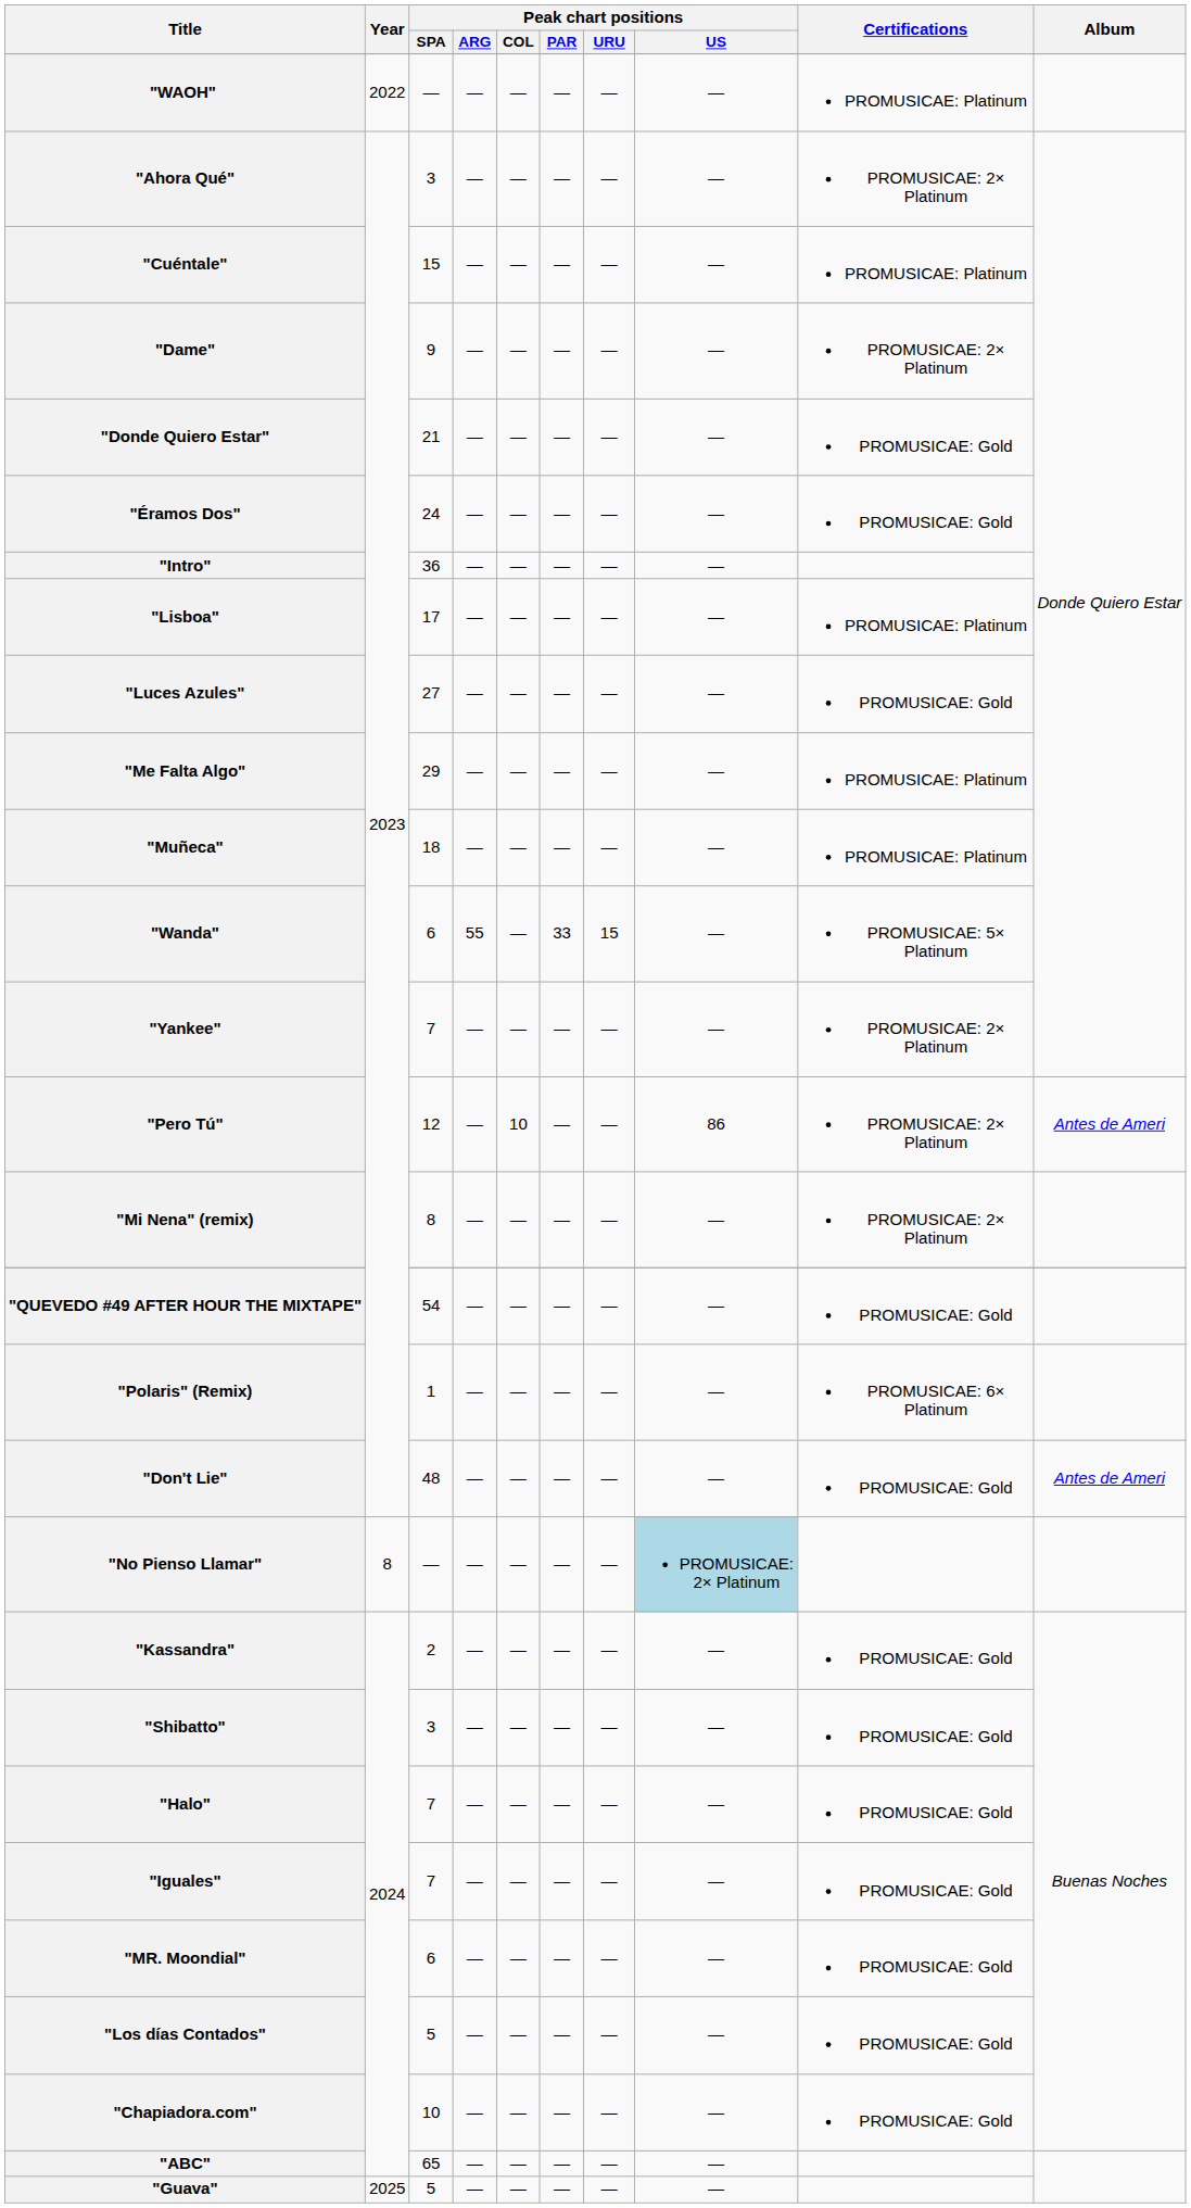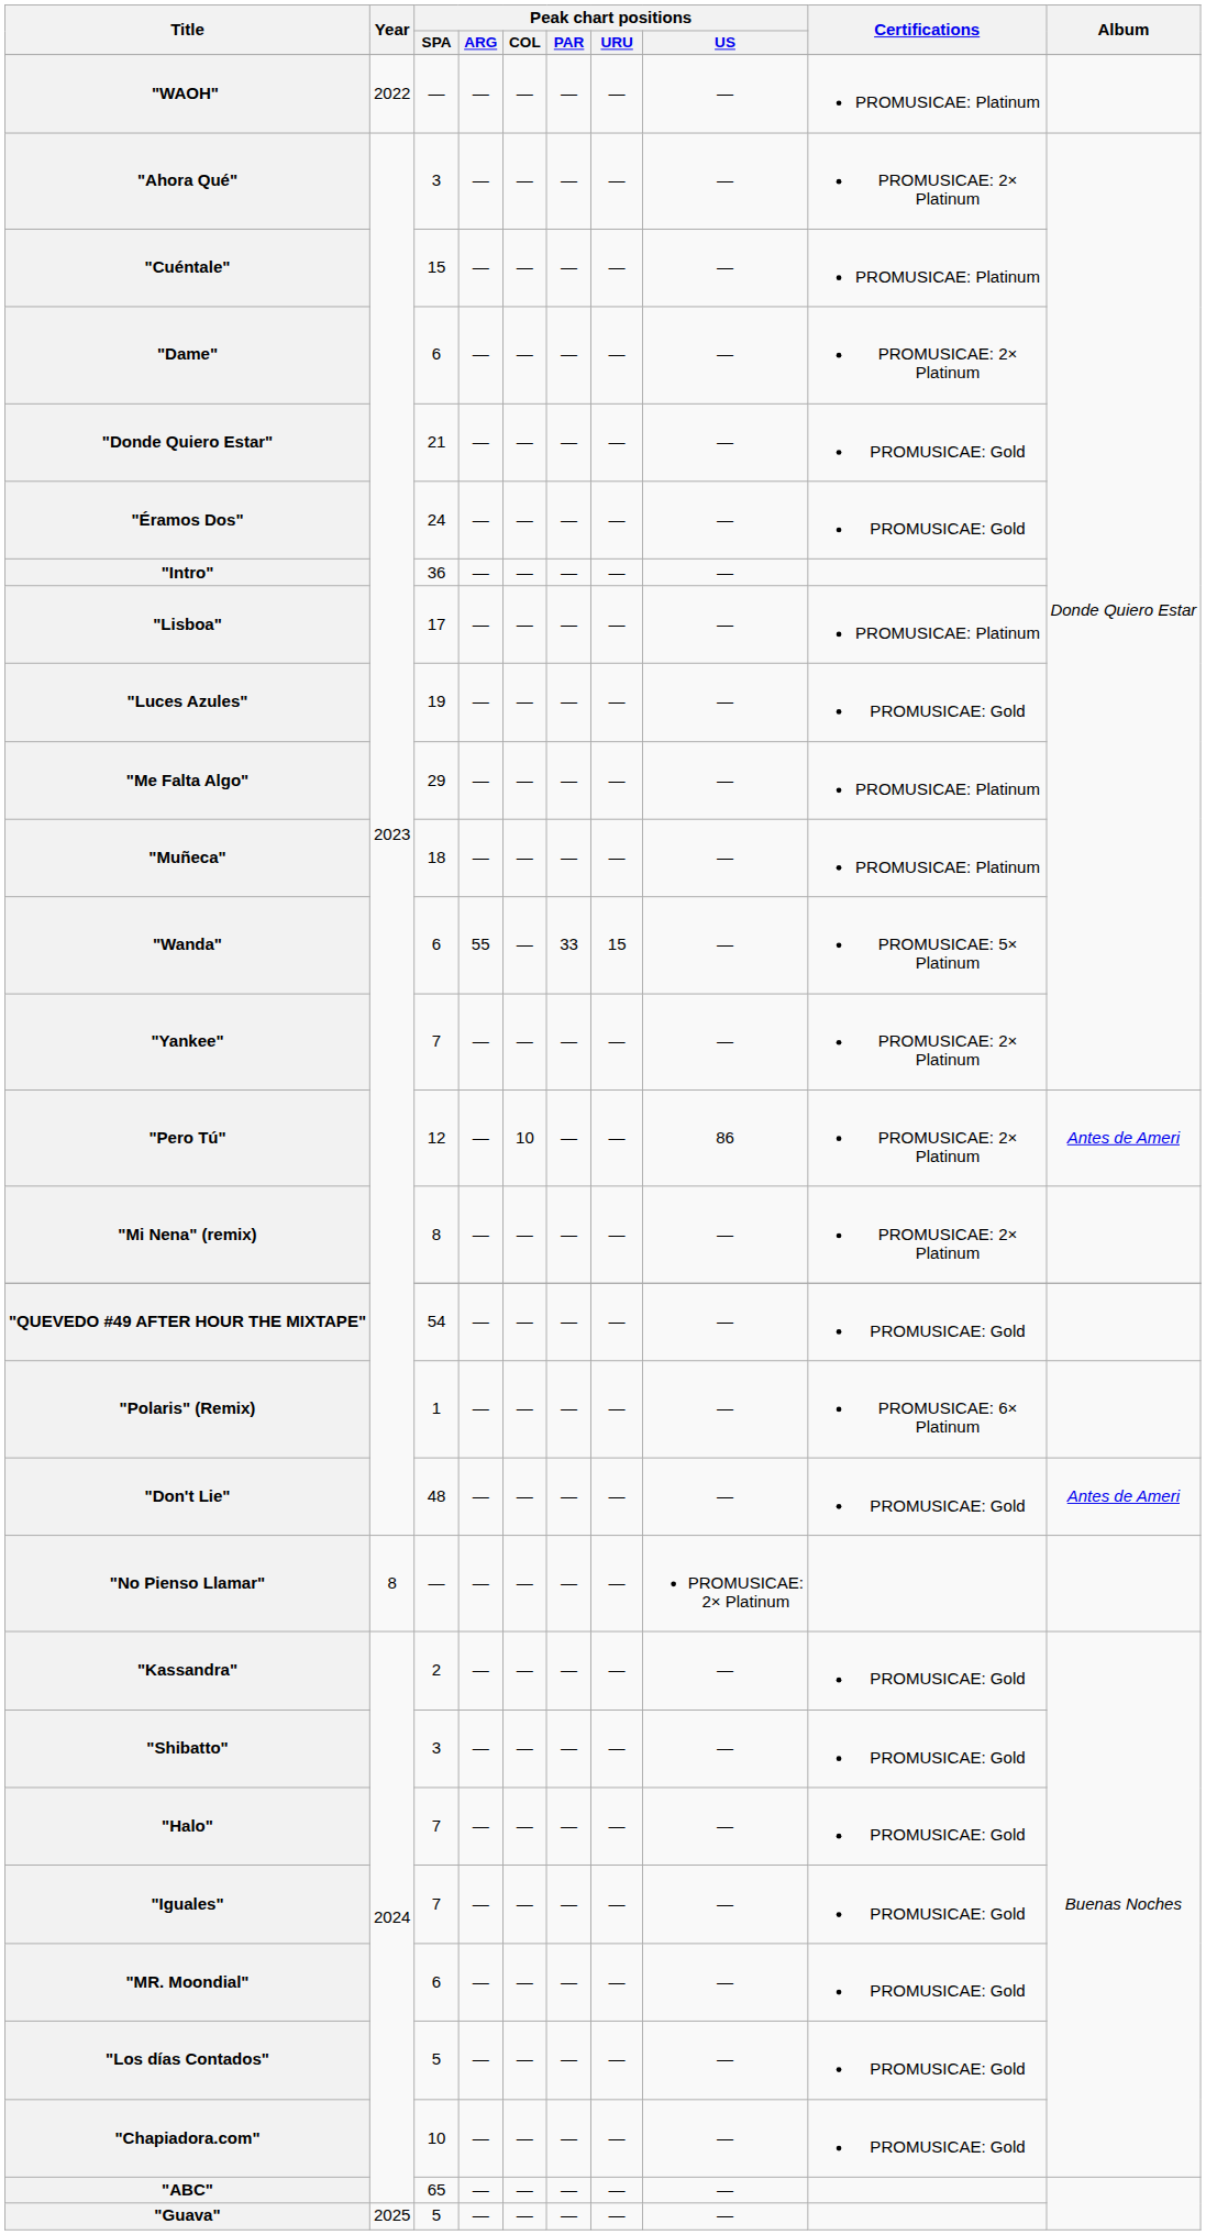 <table class="wikitable plainrowheaders" style="text-align:center">
 <tr>
 <th scope="col" rowspan="2">Title</th>
 <th scope="col" rowspan="2" style="width:1em">Year</th>
 <th scope="col" colspan="6">Peak chart positions</th>
 <th scope="col" rowspan="2" style="width:14em;"><a href='#'>Certifications</a></th>
 <th scope="col" rowspan="2">Album</th>
 </tr>
 <tr>
 <th scope="col" style="width:2.5em;font-size:90%">SPA<br></th>
 <th scope="col" style="width:2.5em;font-size:90%"><a href='#'>ARG</a><br></th>
 <th scope="col" style="width:2.5em;font-size:90%">COL<br></th>
 <th scope="col" style="width:2.5em;font-size:90%"><a href='#'>PAR</a><br></th>
 <th scope="col" style="width:3em;font-size:90%;"><a href='#'>URU</a><br></th>
 <th scope="col" style="width:2.5em;font-size:90%"><a href='#'>US</a><br></th>
 </tr>
 <tr>
 </tr>
 <tr>
 <th scope="row">"WAOH" </th>
 <td rowspan="1">2022</td>
 <td>—</td>
 <td>—</td>
 <td>—</td>
 <td>—</td>
 <td>—</td>
 <td>—</td>
 <td><br><ul><li>PROMUSICAE: Platinum</li></ul></td>
 <td></td>
 </tr>
 <tr>
 <th scope="row">"Ahora Qué"</th>
 <td rowspan="18">2023</td>
 <td>3</td>
 <td>—</td>
 <td>—</td>
 <td>—</td>
 <td>—</td>
 <td>—</td>
 <td><br><ul><li>PROMUSICAE: 2× Platinum</li></ul></td>
 <td rowspan="12"><em>Donde Quiero Estar</em></td>
 </tr>
 <tr>
 <th scope="row">"Cuéntale"</th>
 <td>15</td>
 <td>—</td>
 <td>—</td>
 <td>—</td>
 <td>—</td>
 <td>—</td>
 <td><br><ul><li>PROMUSICAE: Platinum</li></ul></td>
 </tr>
 <tr>
 <th scope="row">"Dame"</th>
-<td>9</td>
+<td>6</td>
 <td>—</td>
 <td>—</td>
 <td>—</td>
 <td>—</td>
 <td>—</td>
 <td><br><ul><li>PROMUSICAE: 2× Platinum</li></ul></td>
 </tr>
 <tr>
 <th scope="row">"Donde Quiero Estar"</th>
 <td>21</td>
 <td>—</td>
 <td>—</td>
 <td>—</td>
 <td>—</td>
 <td>—</td>
 <td><br><ul><li>PROMUSICAE: Gold</li></ul></td>
 </tr>
 <tr>
 <th scope="row">"Éramos Dos"</th>
 <td>24</td>
 <td>—</td>
 <td>—</td>
 <td>—</td>
 <td>—</td>
 <td>—</td>
 <td><br><ul><li>PROMUSICAE: Gold</li></ul></td>
 </tr>
 <tr>
 <th scope="row">"Intro"</th>
 <td>36</td>
 <td>—</td>
 <td>—</td>
 <td>—</td>
 <td>—</td>
 <td>—</td>
 <td></td>
 </tr>
 <tr>
 <th scope="row">"Lisboa"</th>
 <td>17</td>
 <td>—</td>
 <td>—</td>
 <td>—</td>
 <td>—</td>
 <td>—</td>
 <td><br><ul><li>PROMUSICAE: Platinum</li></ul></td>
 </tr>
 <tr>
 <th scope="row">"Luces Azules"</th>
-<td>27</td>
+<td>19</td>
 <td>—</td>
 <td>—</td>
 <td>—</td>
 <td>—</td>
 <td>—</td>
 <td><br><ul><li>PROMUSICAE: Gold</li></ul></td>
 </tr>
 <tr>
 <th scope="row">"Me Falta Algo"</th>
 <td>29</td>
 <td>—</td>
 <td>—</td>
 <td>—</td>
 <td>—</td>
 <td>—</td>
 <td><br><ul><li>PROMUSICAE: Platinum</li></ul></td>
 </tr>
 <tr>
 <th scope="row">"Muñeca"</th>
 <td>18</td>
 <td>—</td>
 <td>—</td>
 <td>—</td>
 <td>—</td>
 <td>—</td>
 <td><br><ul><li>PROMUSICAE: Platinum</li></ul></td>
 </tr>
 <tr>
 <th scope="row">"Wanda"</th>
 <td>6</td>
 <td>55</td>
 <td>—</td>
 <td>33</td>
 <td>15</td>
 <td>—</td>
 <td><br><ul><li>PROMUSICAE: 5× Platinum</li></ul></td>
 </tr>
 <tr>
 <th scope="row">"Yankee"</th>
 <td>7</td>
 <td>—</td>
 <td>—</td>
 <td>—</td>
 <td>—</td>
 <td>—</td>
 <td><br><ul><li>PROMUSICAE: 2× Platinum</li></ul></td>
 </tr>
 <tr>
 <th scope="row">"Pero Tú"<br></th>
 <td>12</td>
 <td>—</td>
 <td>10</td>
 <td>—</td>
 <td>—</td>
 <td>86</td>
 <td><br><ul><li>PROMUSICAE: 2× Platinum</li></ul></td>
 <td><em><a href='#'>Antes de Ameri</a></em></td>
 </tr>
 <tr>
 <th scope="row">"Mi Nena" (remix)<br></th>
 <td>8</td>
 <td>—</td>
 <td>—</td>
 <td>—</td>
 <td>—</td>
 <td>—</td>
 <td><br><ul><li>PROMUSICAE: 2× Platinum</li></ul></td>
 <td></td>
 </tr>
 <tr>
 </tr>
 <tr>
 <th scope="row">"QUEVEDO #49 AFTER HOUR THE MIXTAPE" </th>
 <td>54</td>
 <td>—</td>
 <td>—</td>
 <td>—</td>
 <td>—</td>
 <td>—</td>
 <td><br><ul><li>PROMUSICAE: Gold</li></ul></td>
 <td></td>
 </tr>
 <tr>
 <th scope="row">"Polaris" (Remix)<br></th>
 <td>1</td>
 <td>—</td>
 <td>—</td>
 <td>—</td>
 <td>—</td>
 <td>—</td>
 <td><br><ul><li>PROMUSICAE: 6× Platinum</li></ul></td>
 <td></td>
 </tr>
 <tr>
 <th scope="row">"Don't Lie"<br></th>
 <td>48</td>
 <td>—</td>
 <td>—</td>
 <td>—</td>
 <td>—</td>
 <td>—</td>
 <td><br><ul><li>PROMUSICAE: Gold</li></ul></td>
 <td><em><a href='#'>Antes de Ameri</a></em></td>
 </tr>
 <tr>
 <th scope="row">"No Pienso Llamar"<br></th>
 <td>8</td>
 <td>—</td>
 <td>—</td>
 <td>—</td>
 <td>—</td>
 <td>—</td>
-<td style="background: lightblue;"><br><ul><li>PROMUSICAE: 2× Platinum</li></ul></td>
+<td><br><ul><li>PROMUSICAE: 2× Platinum</li></ul></td>
 <td></td>
 </tr>
 <tr>
 <th scope="row">"Kassandra"</th>
 <td rowspan="8">2024</td>
 <td>2</td>
 <td>—</td>
 <td>—</td>
 <td>—</td>
 <td>—</td>
 <td>—</td>
 <td><br><ul><li>PROMUSICAE: Gold</li></ul></td>
 <td rowspan="7"><em>Buenas Noches</em></td>
 </tr>
 <tr>
 <th scope="row">"Shibatto"</th>
 <td>3</td>
 <td>—</td>
 <td>—</td>
 <td>—</td>
 <td>—</td>
 <td>—</td>
 <td><br><ul><li>PROMUSICAE: Gold</li></ul></td>
 </tr>
 <tr>
 <th scope="row">"Halo"<br></th>
 <td>7</td>
 <td>—</td>
 <td>—</td>
 <td>—</td>
 <td>—</td>
 <td>—</td>
 <td><br><ul><li>PROMUSICAE: Gold</li></ul></td>
 </tr>
 <tr>
 <th scope="row">"Iguales"</th>
 <td>7</td>
 <td>—</td>
 <td>—</td>
 <td>—</td>
 <td>—</td>
 <td>—</td>
 <td><br><ul><li>PROMUSICAE: Gold</li></ul></td>
 </tr>
 <tr>
 <th scope="row">"MR. Moondial"<br></th>
 <td>6</td>
 <td>—</td>
 <td>—</td>
 <td>—</td>
 <td>—</td>
 <td>—</td>
 <td><br><ul><li>PROMUSICAE: Gold</li></ul></td>
 </tr>
 <tr>
 <th scope="row">"Los días Contados"<br></th>
 <td>5</td>
 <td>—</td>
 <td>—</td>
 <td>—</td>
 <td>—</td>
 <td>—</td>
 <td><br><ul><li>PROMUSICAE: Gold</li></ul></td>
 </tr>
 <tr>
 <th scope="row">"Chapiadora.com"</th>
 <td>10</td>
 <td>—</td>
 <td>—</td>
 <td>—</td>
 <td>—</td>
 <td>—</td>
 <td><br><ul><li>PROMUSICAE: Gold</li></ul></td>
 </tr>
 <tr>
 <th scope="row">"ABC"<br></th>
 <td>65</td>
 <td>—</td>
 <td>—</td>
 <td>—</td>
 <td>—</td>
 <td>—</td>
 <td></td>
 </tr>
 <tr>
 <th scope="row">"Guava"<br></th>
 <td>2025</td>
 <td>5</td>
 <td>—</td>
 <td>—</td>
 <td>—</td>
 <td>—</td>
 <td>—</td>
 <td></td>
 </tr>
 </table>
